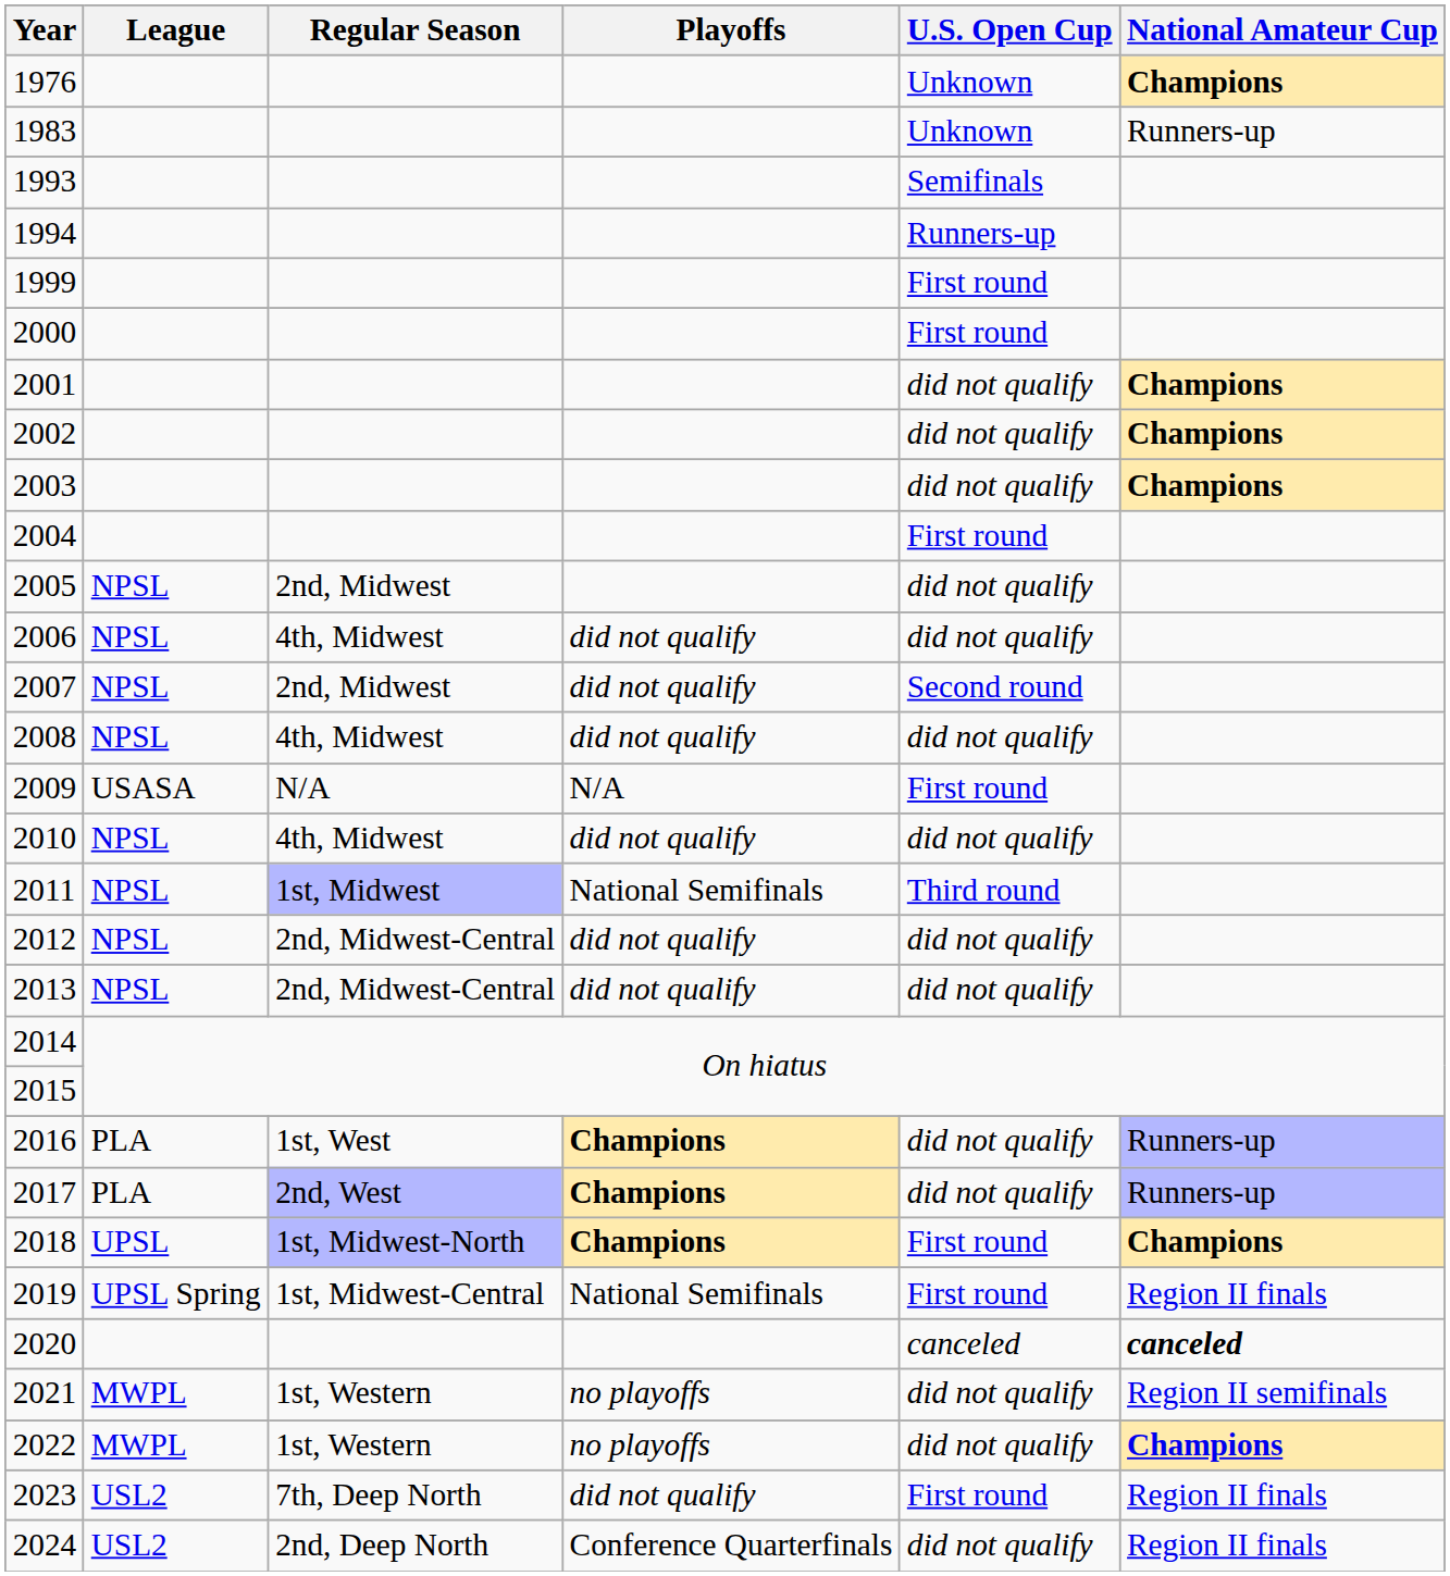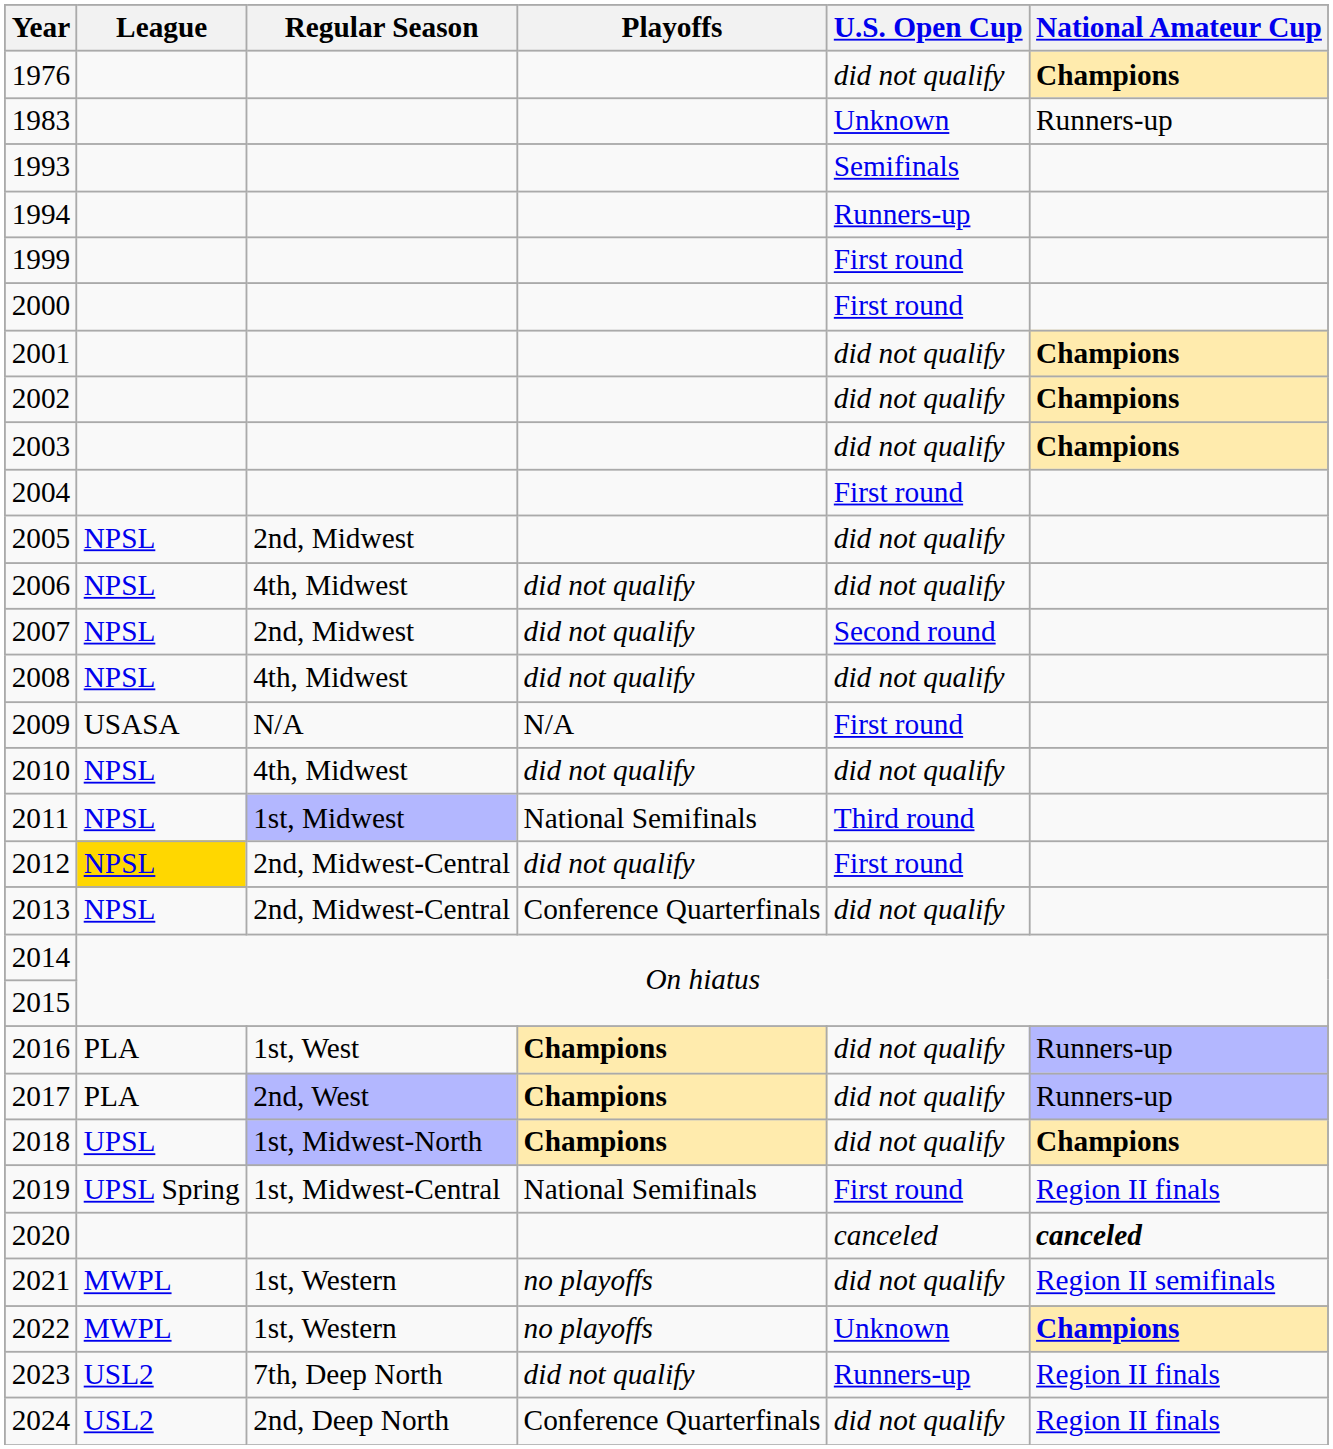 <table class="wikitable">
 <tr>
 <th>Year</th>
 <th>League</th>
 <th>Regular Season</th>
 <th>Playoffs</th>
 <th><a href='#'>U.S. Open Cup</a></th>
 <th><a href='#'>National Amateur Cup</a></th>
 </tr>
 <tr>
 <td>1976</td>
 <td align="center"></td>
 <td></td>
 <td></td>
-<td><a href='#'>Unknown</a></td>
+<td><em>did not qualify</em></td>
 <td bgcolor="FFEBAD"><strong>Champions</strong></td>
 </tr>
 <tr>
 <td>1983</td>
 <td></td>
 <td></td>
 <td></td>
 <td><a href='#'>Unknown</a></td>
 <td>Runners-up</td>
 </tr>
 <tr>
 <td>1993</td>
 <td></td>
 <td></td>
 <td></td>
 <td><a href='#'>Semifinals</a></td>
 <td></td>
 </tr>
 <tr>
 <td>1994</td>
 <td></td>
 <td></td>
 <td></td>
 <td><a href='#'>Runners-up</a></td>
 <td></td>
 </tr>
 <tr>
 <td>1999</td>
 <td></td>
 <td></td>
 <td></td>
 <td><a href='#'>First round</a></td>
 <td></td>
 </tr>
 <tr>
 <td>2000</td>
 <td></td>
 <td></td>
 <td></td>
 <td><a href='#'>First round</a></td>
 <td></td>
 </tr>
 <tr>
 <td>2001</td>
 <td></td>
 <td></td>
 <td></td>
 <td><em>did not qualify</em></td>
 <td bgcolor="FFEBAD"><strong>Champions</strong></td>
 </tr>
 <tr>
 <td>2002</td>
 <td align="center"></td>
 <td></td>
 <td></td>
 <td><em>did not qualify</em></td>
 <td bgcolor="FFEBAD"><strong>Champions</strong></td>
 </tr>
 <tr>
 <td>2003</td>
 <td></td>
 <td></td>
 <td></td>
 <td><em>did not qualify</em></td>
 <td bgcolor="FFEBAD"><strong>Champions</strong></td>
 </tr>
 <tr>
 <td>2004</td>
 <td></td>
 <td></td>
 <td></td>
 <td><a href='#'>First round</a></td>
 <td></td>
 </tr>
 <tr>
 <td>2005</td>
 <td><a href='#'>NPSL</a></td>
 <td>2nd, Midwest</td>
 <td></td>
 <td><em>did not qualify</em></td>
 <td></td>
 </tr>
 <tr>
 <td>2006</td>
 <td><a href='#'>NPSL</a></td>
 <td>4th, Midwest</td>
 <td><em>did not qualify</em></td>
 <td><em>did not qualify</em></td>
 <td></td>
 </tr>
 <tr>
 <td>2007</td>
 <td><a href='#'>NPSL</a></td>
 <td>2nd, Midwest</td>
 <td><em>did not qualify</em></td>
 <td><a href='#'>Second round</a></td>
 <td></td>
 </tr>
 <tr>
 <td>2008</td>
 <td><a href='#'>NPSL</a></td>
 <td>4th, Midwest</td>
 <td><em>did not qualify</em></td>
 <td><em>did not qualify</em></td>
 <td></td>
 </tr>
 <tr>
 <td>2009</td>
 <td>USASA</td>
 <td>N/A</td>
 <td>N/A</td>
 <td><a href='#'>First round</a></td>
 <td></td>
 </tr>
 <tr>
 <td>2010</td>
 <td><a href='#'>NPSL</a></td>
 <td>4th, Midwest</td>
 <td><em>did not qualify</em></td>
 <td><em>did not qualify</em></td>
 <td></td>
 </tr>
 <tr>
 <td>2011</td>
 <td><a href='#'>NPSL</a></td>
 <td bgcolor="B3B7FF">1st, Midwest</td>
 <td>National Semifinals</td>
 <td><a href='#'>Third round</a></td>
 <td></td>
 </tr>
 <tr>
 <td>2012</td>
-<td><a href='#'>NPSL</a></td>
+<td style="background: gold;"><a href='#'>NPSL</a></td>
 <td>2nd, Midwest-Central</td>
 <td><em>did not qualify</em></td>
-<td><em>did not qualify</em></td>
+<td><a href='#'>First round</a></td>
 <td></td>
 </tr>
 <tr>
 <td>2013</td>
 <td><a href='#'>NPSL</a></td>
 <td>2nd, Midwest-Central</td>
-<td><em>did not qualify</em></td>
+<td>Conference Quarterfinals</td>
 <td><em>did not qualify</em></td>
 <td></td>
 </tr>
 <tr>
 <td>2014</td>
 <td colspan="5" rowspan="2" align=center><em>On hiatus</em></td>
 </tr>
 <tr>
 <td>2015</td>
 </tr>
 <tr>
 <td>2016</td>
 <td>PLA</td>
 <td>1st, West</td>
 <td bgcolor="FFEBAD"><strong>Champions</strong></td>
 <td><em>did not qualify</em></td>
 <td bgcolor="B3B7FF">Runners-up</td>
 </tr>
 <tr>
 <td>2017</td>
 <td>PLA</td>
 <td bgcolor="B3B7FF">2nd, West</td>
 <td bgcolor="FFEBAD"><strong>Champions</strong></td>
 <td><em>did not qualify</em></td>
 <td bgcolor="B3B7FF">Runners-up</td>
 </tr>
 <tr>
 <td>2018</td>
 <td><a href='#'>UPSL</a></td>
 <td bgcolor="B3B7FF">1st, Midwest-North</td>
 <td bgcolor="FFEBAD"><strong>Champions</strong></td>
-<td><a href='#'>First round</a></td>
+<td><em>did not qualify</em></td>
 <td bgcolor="FFEBAD"><strong>Champions</strong></td>
 </tr>
 <tr>
 <td>2019</td>
 <td><a href='#'>UPSL</a> Spring</td>
 <td>1st, Midwest-Central</td>
 <td>National Semifinals</td>
 <td><a href='#'>First round</a></td>
 <td><a href='#'>Region II finals</a></td>
 </tr>
 <tr>
 <td>2020</td>
 <td></td>
 <td></td>
 <td></td>
 <td><em>canceled</em></td>
 <td><strong><em>canceled</em></strong></td>
 </tr>
 <tr>
 <td>2021</td>
 <td><a href='#'>MWPL</a></td>
 <td>1st, Western</td>
 <td><em>no playoffs</em></td>
 <td><em>did not qualify</em></td>
 <td><a href='#'>Region II semifinals</a></td>
 </tr>
 <tr>
 <td>2022</td>
 <td><a href='#'>MWPL</a></td>
 <td>1st, Western</td>
 <td><em>no playoffs</em></td>
-<td><em>did not qualify</em></td>
+<td><a href='#'>Unknown</a></td>
 <td bgcolor="FFEBAD"><a href='#'><strong>Champions</strong></a></td>
 </tr>
 <tr>
 <td>2023</td>
 <td><a href='#'>USL2</a></td>
 <td>7th, Deep North</td>
 <td><em>did not qualify</em></td>
-<td><a href='#'>First round</a></td>
+<td><a href='#'>Runners-up</a></td>
 <td><a href='#'>Region II finals</a></td>
 </tr>
 <tr>
 <td>2024</td>
 <td><a href='#'>USL2</a></td>
 <td>2nd, Deep North</td>
 <td>Conference Quarterfinals</td>
 <td><em>did not qualify</em></td>
 <td><a href='#'>Region II finals</a></td>
 </tr>
 </table>
